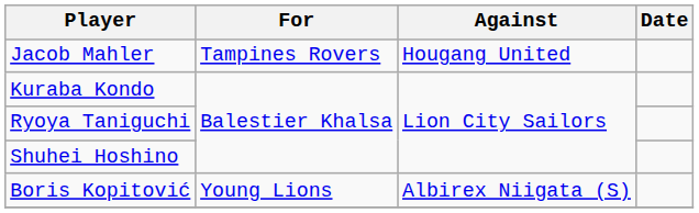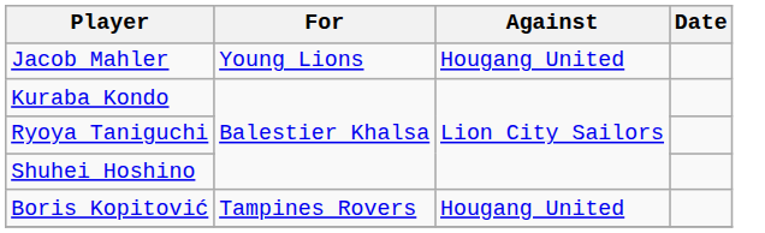 <table class="wikitable plainrowheaders sortable" style="font-size:90%">
 <tr>
 <th>Player</th>
 <th>For</th>
 <th>Against</th>
 <th>Date</th>
 </tr>
 <tr>
 <td> <a href='#'>Jacob Mahler</a></td>
-<td><a href='#'>Tampines Rovers</a></td>
+<td><a href='#'>Young Lions</a></td>
 <td><a href='#'>Hougang United</a></td>
 <td></td>
 </tr>
 <tr>
 <td> <a href='#'>Kuraba Kondo</a></td>
 <td rowspan="3"><a href='#'>Balestier Khalsa</a></td>
 <td rowspan="3"><a href='#'>Lion City Sailors</a></td>
 <td></td>
 </tr>
 <tr>
 <td> <a href='#'>Ryoya Taniguchi</a></td>
 <td></td>
 </tr>
 <tr>
 <td> <a href='#'>Shuhei Hoshino</a></td>
 <td></td>
 </tr>
 <tr>
 <td> <a href='#'>Boris Kopitović</a></td>
-<td><a href='#'>Young Lions</a></td>
-<td><a href='#'>Albirex Niigata (S)</a></td>
+<td><a href='#'>Tampines Rovers</a></td>
+<td><a href='#'>Hougang United</a></td>
 <td></td>
 </tr>
 <tr>
 </tr>
 </table>
